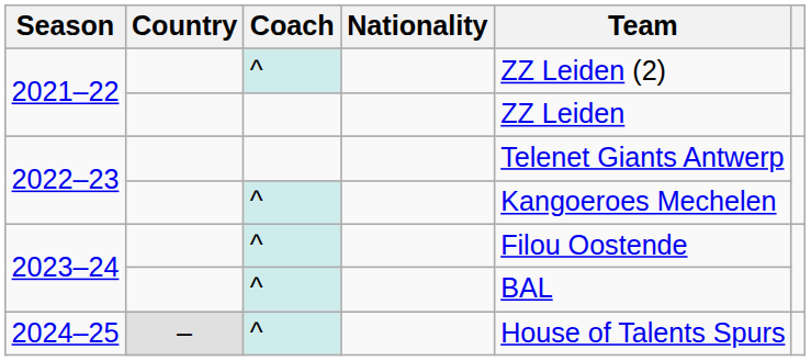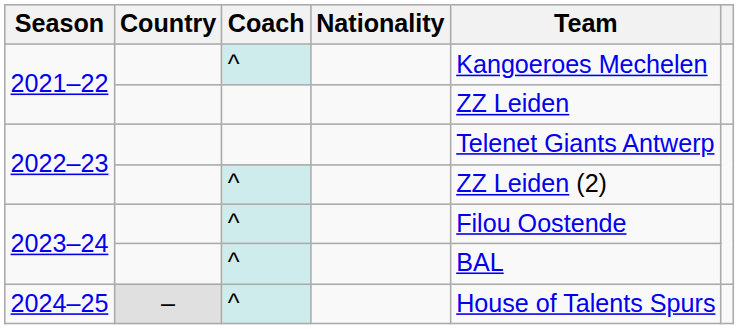 <table class="wikitable plainrowheaders sortable" summary="Year (sortable), Player (sortable), Position (sortable), Nationality (sortable) and Team (sortable)">
 <tr>
 <th scope="col">Season</th>
 <th scope="col">Country</th>
 <th scope="col">Coach</th>
 <th scope="col">Nationality</th>
 <th scope="col">Team</th>
 <th scope="col"></th>
 </tr>
 <tr>
 <td rowspan="2" align=center><a href='#'>2021–22</a></td>
 <td></td>
 <td style="background:#CFECEC;">^</td>
 <td></td>
-<td> <a href='#'>ZZ Leiden</a> (2)</td>
+<td> <a href='#'>Kangoeroes Mechelen</a></td>
 <td rowspan="2" align=center></td>
 </tr>
 <tr>
 <td></td>
 <td></td>
 <td></td>
 <td> <a href='#'>ZZ Leiden</a></td>
 </tr>
 <tr>
 <td rowspan="2" align=center><a href='#'>2022–23</a></td>
 <td></td>
 <td></td>
 <td></td>
 <td> <a href='#'>Telenet Giants Antwerp</a></td>
 <td rowspan="2" align=center></td>
 </tr>
 <tr>
 <td></td>
 <td style="background:#CFECEC;">^</td>
 <td></td>
-<td> <a href='#'>Kangoeroes Mechelen</a></td>
+<td> <a href='#'>ZZ Leiden</a> (2)</td>
 </tr>
 <tr>
 <td rowspan="2" align=center><a href='#'>2023–24</a></td>
 <td></td>
 <td style="background:#CFECEC;">^</td>
 <td></td>
 <td> <a href='#'>Filou Oostende</a></td>
 <td rowspan="2" align=center></td>
 </tr>
 <tr>
 <td></td>
 <td style="background:#CFECEC;">^</td>
 <td></td>
 <td> <a href='#'>BAL</a></td>
 </tr>
 <tr>
 <td align=center><a href='#'>2024–25</a></td>
 <td style="text-align:center;" bgcolor=E0E0E0>–</td>
 <td style="background:#CFECEC;">^</td>
 <td></td>
 <td> <a href='#'>House of Talents Spurs</a></td>
 <td align=center></td>
 </tr>
 </table>
